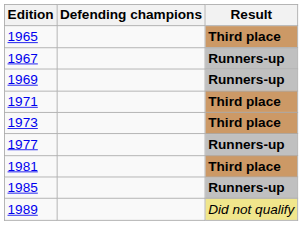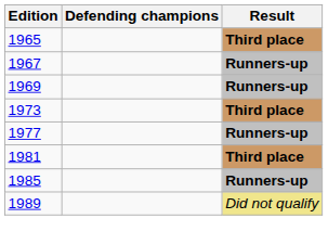 <table class="wikitable">
 <tr>
 <th>Edition</th>
 <th>Defending champions</th>
 <th>Result</th>
 </tr>
 <tr>
 <td><a href='#'>1965</a></td>
 <td></td>
 <td bgcolor=cc9966><strong>Third place</strong></td>
 </tr>
 <tr>
 <td><a href='#'>1967</a></td>
 <td></td>
 <td bgcolor=Silver><strong>Runners-up</strong></td>
 </tr>
 <tr>
 <td><a href='#'>1969</a></td>
 <td></td>
 <td bgcolor=Silver><strong>Runners-up</strong></td>
-</tr>
-<tr>
-<td><a href='#'>1971</a></td>
-<td></td>
-<td bgcolor=cc9966><strong>Third place</strong></td>
 </tr>
 <tr>
 <td><a href='#'>1973</a></td>
 <td></td>
 <td bgcolor=cc9966><strong>Third place</strong></td>
 </tr>
 <tr>
 <td><a href='#'>1977</a></td>
 <td></td>
 <td bgcolor=Silver><strong>Runners-up</strong></td>
 </tr>
 <tr>
 <td><a href='#'>1981</a></td>
 <td></td>
 <td bgcolor=cc9966><strong>Third place</strong></td>
 </tr>
 <tr>
 <td><a href='#'>1985</a></td>
 <td></td>
 <td bgcolor=Silver><strong>Runners-up</strong></td>
 </tr>
 <tr>
 <td><a href='#'>1989</a></td>
 <td></td>
 <td style="background: khaki;"><em>Did not qualify</em></td>
 </tr>
 </table>
